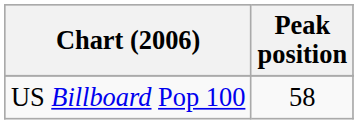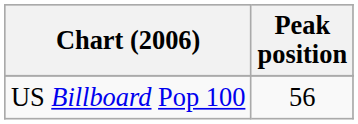 <table class="wikitable sortable">
 <tr>
 <th>Chart (2006)</th>
 <th>Peak<br>position</th>
 </tr>
 <tr>
 </tr>
 <tr>
 </tr>
 <tr>
 <td>US <em><a href='#'>Billboard</a></em> <a href='#'>Pop 100</a></td>
-<td align="center">58</td>
+<td align="center">56</td>
 </tr>
 </table>
